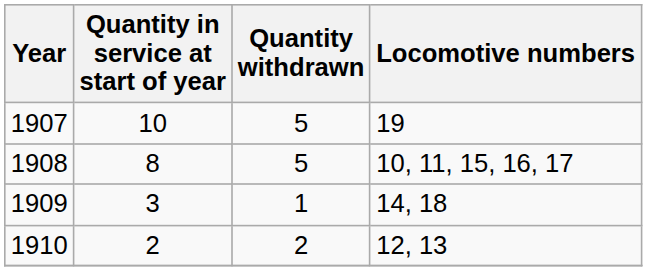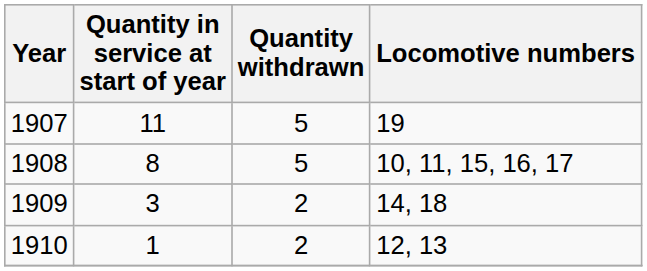 <table class=wikitable style=text-align:center>
 <tr>
 <th>Year</th>
 <th>Quantity in<br>service at<br>start of year</th>
 <th>Quantity<br>withdrawn</th>
 <th>Locomotive numbers</th>
 </tr>
 <tr>
 <td>1907</td>
-<td>10</td>
+<td>11</td>
 <td>5</td>
 <td align=left>19</td>
 </tr>
 <tr>
 <td>1908</td>
 <td>8</td>
 <td>5</td>
 <td align=left>10, 11, 15, 16, 17</td>
 </tr>
 <tr>
 <td>1909</td>
 <td>3</td>
-<td>1</td>
+<td>2</td>
 <td align=left>14, 18</td>
 </tr>
 <tr>
 <td>1910</td>
-<td>2</td>
+<td>1</td>
 <td>2</td>
 <td align=left>12, 13</td>
 </tr>
 <tr>
 </tr>
 </table>
